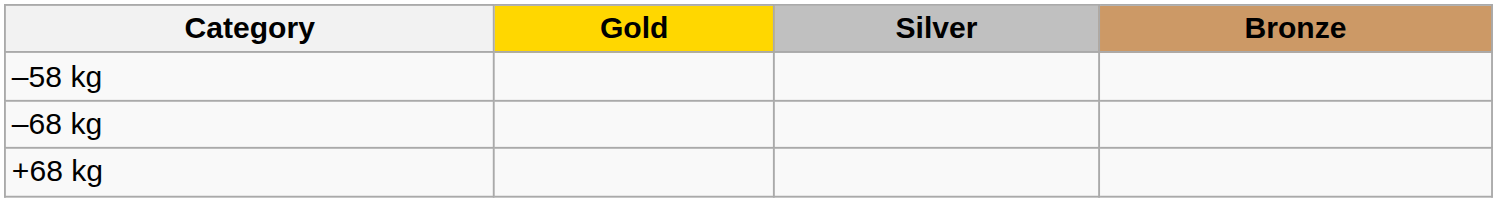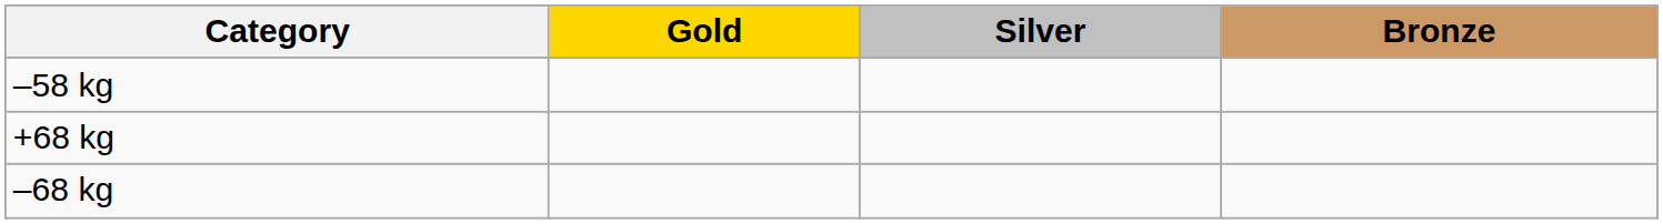 <table class=wikitable  width=50%>
 <tr>
 <th>Category</th>
 <th style="background: gold">Gold</th>
 <th style="background: silver">Silver</th>
 <th style="background: #cc9966">Bronze</th>
 </tr>
 <tr>
 <td>–58 kg</td>
 <td></td>
 <td></td>
 <td></td>
 </tr>
 <tr>
+<td>+68 kg</td>
+<td></td>
+<td></td>
+<td></td>
+</tr>
+<tr>
 <td>–68 kg</td>
 <td></td>
 <td></td>
 <td></td>
 </tr>
-<tr>
-<td>+68 kg</td>
-<td></td>
-<td></td>
-<td></td>
-</tr>
 </table>
